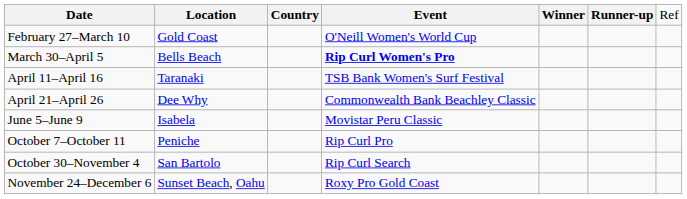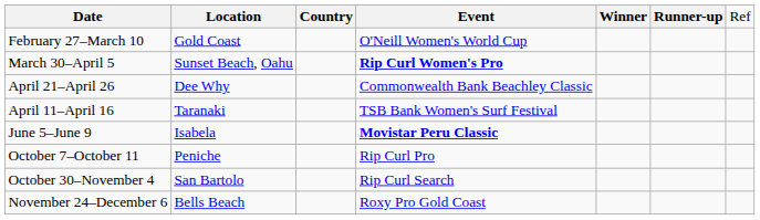 <table class="wikitable">
 <tr>
 <th>Date</th>
 <th>Location</th>
 <th>Country</th>
 <th>Event</th>
 <th>Winner</th>
 <th>Runner-up</th>
 <td>Ref</td>
 </tr>
 <tr>
 <td>February 27–March 10</td>
 <td><a href='#'>Gold Coast</a></td>
 <td></td>
 <td><a href='#'>O'Neill Women's World Cup</a></td>
 <td></td>
 <td></td>
 <td></td>
 </tr>
 <tr>
 <td>March 30–April 5</td>
-<td><a href='#'>Bells Beach</a></td>
+<td><a href='#'>Sunset Beach</a>, <a href='#'>Oahu</a></td>
 <td></td>
 <td><strong><a href='#'>Rip Curl Women's Pro</a></strong></td>
+<td></td>
+<td></td>
+<td></td>
+</tr>
+<tr>
+<td>April 21–April 26</td>
+<td><a href='#'>Dee Why</a></td>
+<td></td>
+<td><a href='#'>Commonwealth Bank Beachley Classic</a></td>
 <td></td>
 <td></td>
 <td></td>
 </tr>
 <tr>
 <td>April 11–April 16</td>
 <td><a href='#'>Taranaki</a></td>
 <td></td>
 <td><a href='#'>TSB Bank Women's Surf Festival</a></td>
 <td></td>
 <td></td>
 <td></td>
 </tr>
 <tr>
-<td>April 21–April 26</td>
-<td><a href='#'>Dee Why</a></td>
-<td></td>
-<td><a href='#'>Commonwealth Bank Beachley Classic</a></td>
-<td></td>
-<td></td>
-<td></td>
-</tr>
-<tr>
 <td>June 5–June 9</td>
 <td><a href='#'>Isabela</a></td>
 <td></td>
-<td><a href='#'>Movistar Peru Classic</a></td>
+<td><strong><a href='#'>Movistar Peru Classic</a></strong></td>
 <td></td>
 <td></td>
 <td></td>
 </tr>
 <tr>
 <td>October 7–October 11</td>
 <td><a href='#'>Peniche</a></td>
 <td></td>
 <td><a href='#'>Rip Curl Pro</a></td>
 <td></td>
 <td></td>
 <td></td>
 </tr>
 <tr>
 <td>October 30–November 4</td>
 <td><a href='#'>San Bartolo</a></td>
 <td></td>
 <td><a href='#'>Rip Curl Search</a></td>
 <td></td>
 <td></td>
 <td></td>
 </tr>
 <tr>
 <td>November 24–December 6</td>
-<td><a href='#'>Sunset Beach</a>, <a href='#'>Oahu</a></td>
+<td><a href='#'>Bells Beach</a></td>
 <td></td>
 <td><a href='#'>Roxy Pro Gold Coast</a></td>
 <td></td>
 <td></td>
 <td></td>
 </tr>
 </table>
